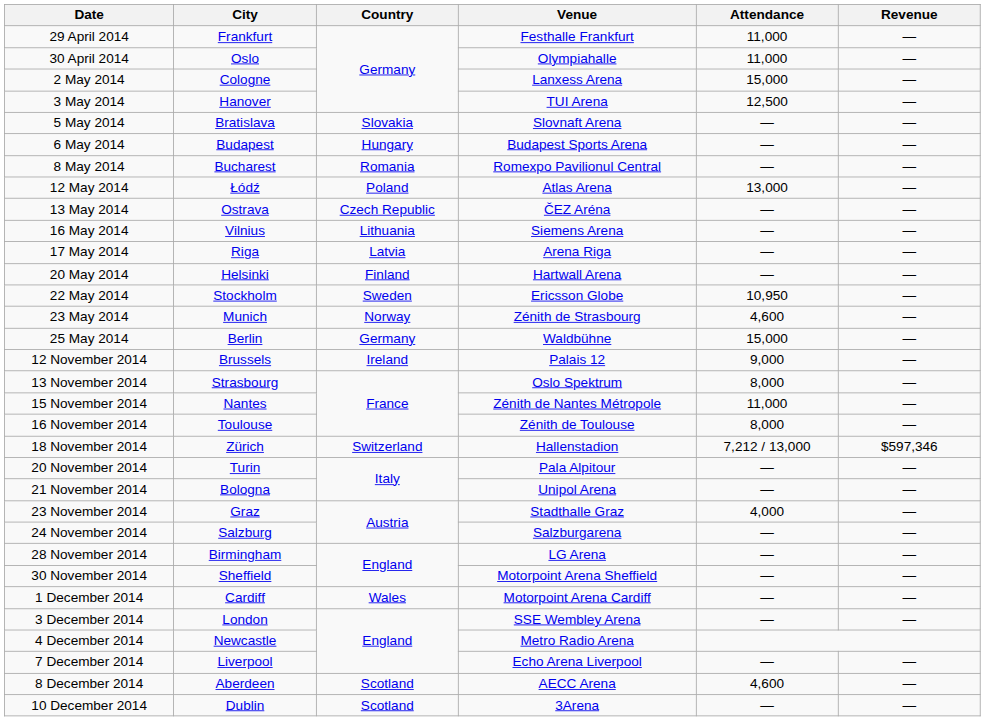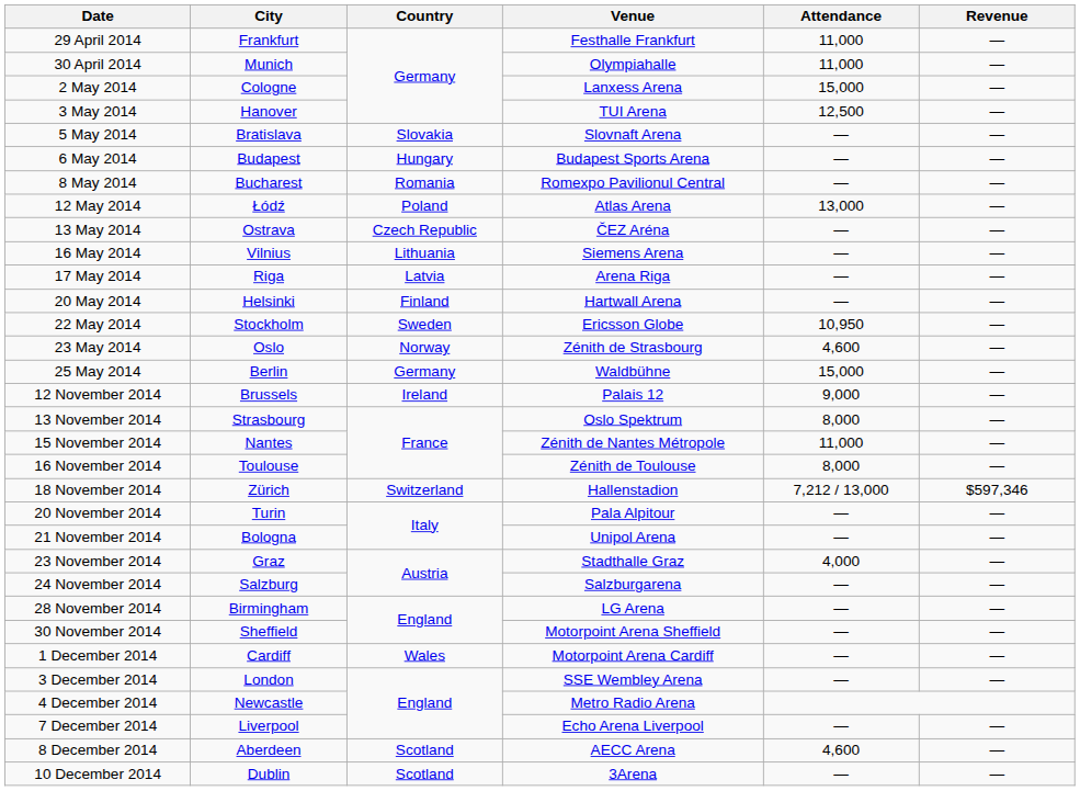 <table class="wikitable plainrowheaders" style="text-align:center;">
 <tr>
 <th scope="col" style="width:12em;">Date</th>
 <th scope="col" style="width:10em;">City</th>
 <th scope="col" style="width:10em;">Country</th>
 <th scope="col" style="width:17em;">Venue</th>
 <th scope="col" style="width:10em;">Attendance</th>
 <th scope="col" style="width:10em;">Revenue</th>
 </tr>
 <tr>
 <td>29 April 2014</td>
 <td><a href='#'>Frankfurt</a></td>
 <td rowspan="4"><a href='#'>Germany</a></td>
 <td><a href='#'>Festhalle Frankfurt</a></td>
 <td>11,000</td>
 <td>—</td>
 </tr>
 <tr>
 <td>30 April 2014</td>
-<td><a href='#'>Oslo</a></td>
+<td><a href='#'>Munich</a></td>
 <td><a href='#'>Olympiahalle</a></td>
 <td>11,000</td>
 <td>—</td>
 </tr>
 <tr>
 <td>2 May 2014</td>
 <td><a href='#'>Cologne</a></td>
 <td><a href='#'>Lanxess Arena</a></td>
 <td>15,000</td>
 <td>—</td>
 </tr>
 <tr>
 <td>3 May 2014</td>
 <td><a href='#'>Hanover</a></td>
 <td><a href='#'>TUI Arena</a></td>
 <td>12,500</td>
 <td>—</td>
 </tr>
 <tr>
 <td>5 May 2014</td>
 <td><a href='#'>Bratislava</a></td>
 <td><a href='#'>Slovakia</a></td>
 <td><a href='#'>Slovnaft Arena</a></td>
 <td>—</td>
 <td>—</td>
 </tr>
 <tr>
 <td>6 May 2014</td>
 <td><a href='#'>Budapest</a></td>
 <td><a href='#'>Hungary</a></td>
 <td><a href='#'>Budapest Sports Arena</a></td>
 <td>—</td>
 <td>—</td>
 </tr>
 <tr>
 <td>8 May 2014</td>
 <td><a href='#'>Bucharest</a></td>
 <td><a href='#'>Romania</a></td>
 <td><a href='#'>Romexpo Pavilionul Central</a></td>
 <td>—</td>
 <td>—</td>
 </tr>
 <tr>
 <td>12 May 2014</td>
 <td><a href='#'>Łódź</a></td>
 <td><a href='#'>Poland</a></td>
 <td><a href='#'>Atlas Arena</a></td>
 <td>13,000</td>
 <td>—</td>
 </tr>
 <tr>
 <td>13 May 2014</td>
 <td><a href='#'>Ostrava</a></td>
 <td><a href='#'>Czech Republic</a></td>
 <td><a href='#'>ČEZ Aréna</a></td>
 <td>—</td>
 <td>—</td>
 </tr>
 <tr>
 <td>16 May 2014</td>
 <td><a href='#'>Vilnius</a></td>
 <td><a href='#'>Lithuania</a></td>
 <td><a href='#'>Siemens Arena</a></td>
 <td>—</td>
 <td>—</td>
 </tr>
 <tr>
 <td>17 May 2014</td>
 <td><a href='#'>Riga</a></td>
 <td><a href='#'>Latvia</a></td>
 <td><a href='#'>Arena Riga</a></td>
 <td>—</td>
 <td>—</td>
 </tr>
 <tr>
 <td>20 May 2014</td>
 <td><a href='#'>Helsinki</a></td>
 <td><a href='#'>Finland</a></td>
 <td><a href='#'>Hartwall Arena</a></td>
 <td>—</td>
 <td>—</td>
 </tr>
 <tr>
 <td>22 May 2014</td>
 <td><a href='#'>Stockholm</a></td>
 <td><a href='#'>Sweden</a></td>
 <td><a href='#'>Ericsson Globe</a></td>
 <td>10,950</td>
 <td>—</td>
 </tr>
 <tr>
 <td>23 May 2014</td>
-<td><a href='#'>Munich</a></td>
+<td><a href='#'>Oslo</a></td>
 <td><a href='#'>Norway</a></td>
 <td><a href='#'>Zénith de Strasbourg</a></td>
 <td>4,600</td>
 <td>—</td>
 </tr>
 <tr>
 <td>25 May 2014</td>
 <td><a href='#'>Berlin</a></td>
 <td><a href='#'>Germany</a></td>
 <td><a href='#'>Waldbühne</a></td>
 <td>15,000</td>
 <td>—</td>
 </tr>
 <tr>
 <td>12 November 2014</td>
 <td><a href='#'>Brussels</a></td>
 <td><a href='#'>Ireland</a></td>
 <td><a href='#'>Palais 12</a></td>
 <td>9,000</td>
 <td>—</td>
 </tr>
 <tr>
 <td>13 November 2014</td>
 <td><a href='#'>Strasbourg</a></td>
 <td rowspan="3"><a href='#'>France</a></td>
 <td><a href='#'>Oslo Spektrum</a></td>
 <td>8,000</td>
 <td>—</td>
 </tr>
 <tr>
 <td>15 November 2014</td>
 <td><a href='#'>Nantes</a></td>
 <td><a href='#'>Zénith de Nantes Métropole</a></td>
 <td>11,000</td>
 <td>—</td>
 </tr>
 <tr>
 <td>16 November 2014</td>
 <td><a href='#'>Toulouse</a></td>
 <td><a href='#'>Zénith de Toulouse</a></td>
 <td>8,000</td>
 <td>—</td>
 </tr>
 <tr>
 <td>18 November 2014</td>
 <td><a href='#'>Zürich</a></td>
 <td><a href='#'>Switzerland</a></td>
 <td><a href='#'>Hallenstadion</a></td>
 <td>7,212 / 13,000</td>
 <td>$597,346</td>
 </tr>
 <tr>
 <td>20 November 2014</td>
 <td><a href='#'>Turin</a></td>
 <td rowspan="2"><a href='#'>Italy</a></td>
 <td><a href='#'>Pala Alpitour</a></td>
 <td>—</td>
 <td>—</td>
 </tr>
 <tr>
 <td>21 November 2014</td>
 <td><a href='#'>Bologna</a></td>
 <td><a href='#'>Unipol Arena</a></td>
 <td>—</td>
 <td>—</td>
 </tr>
 <tr>
 <td>23 November 2014</td>
 <td><a href='#'>Graz</a></td>
 <td rowspan="2"><a href='#'>Austria</a></td>
 <td><a href='#'>Stadthalle Graz</a></td>
 <td>4,000</td>
 <td>—</td>
 </tr>
 <tr>
 <td>24 November 2014</td>
 <td><a href='#'>Salzburg</a></td>
 <td><a href='#'>Salzburgarena</a></td>
 <td>—</td>
 <td>—</td>
 </tr>
 <tr>
 <td>28 November 2014</td>
 <td><a href='#'>Birmingham</a></td>
 <td rowspan="2"><a href='#'>England</a></td>
 <td><a href='#'>LG Arena</a></td>
 <td>—</td>
 <td>—</td>
 </tr>
 <tr>
 <td>30 November 2014</td>
 <td><a href='#'>Sheffield</a></td>
 <td><a href='#'>Motorpoint Arena Sheffield</a></td>
 <td>—</td>
 <td>—</td>
 </tr>
 <tr>
 <td>1 December 2014</td>
 <td><a href='#'>Cardiff</a></td>
 <td><a href='#'>Wales</a></td>
 <td><a href='#'>Motorpoint Arena Cardiff</a></td>
 <td>—</td>
 <td>—</td>
 </tr>
 <tr>
 <td>3 December 2014</td>
 <td><a href='#'>London</a></td>
 <td rowspan="3"><a href='#'>England</a></td>
 <td><a href='#'>SSE Wembley Arena</a></td>
 <td>—</td>
 <td>—</td>
 </tr>
 <tr>
 <td>4 December 2014</td>
 <td><a href='#'>Newcastle</a></td>
 <td><a href='#'>Metro Radio Arena</a></td>
 </tr>
 <tr>
 <td>7 December 2014</td>
 <td><a href='#'>Liverpool</a></td>
 <td><a href='#'>Echo Arena Liverpool</a></td>
 <td>—</td>
 <td>—</td>
 </tr>
 <tr>
 <td>8 December 2014</td>
 <td><a href='#'>Aberdeen</a></td>
 <td><a href='#'>Scotland</a></td>
 <td><a href='#'>AECC Arena</a></td>
 <td>4,600</td>
 <td>—</td>
 </tr>
 <tr>
 <td>10 December 2014</td>
 <td><a href='#'>Dublin</a></td>
 <td><a href='#'>Scotland</a></td>
 <td><a href='#'>3Arena</a></td>
 <td>—</td>
 <td>—</td>
 </tr>
 </table>
